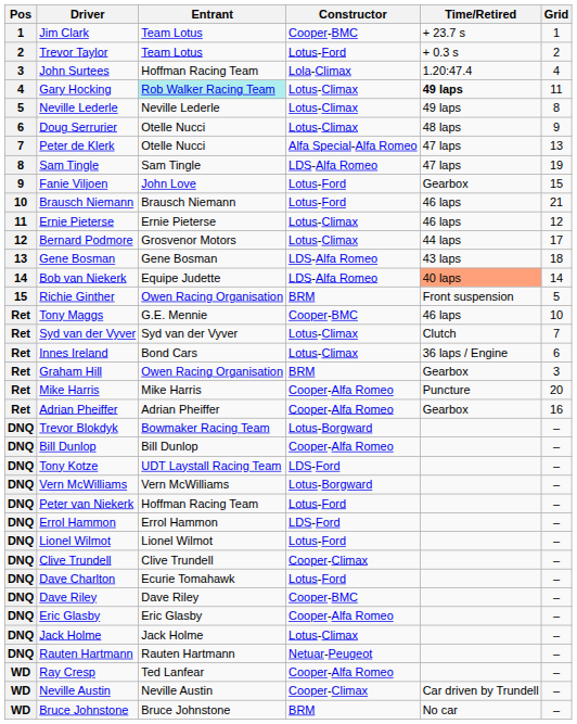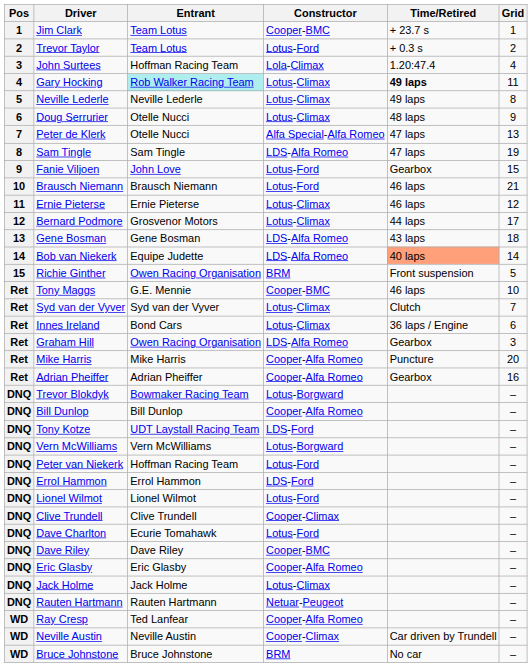 <table class="wikitable" style="font-size: 95%;">
 <tr>
 <th>Pos</th>
 <th>Driver</th>
 <th>Entrant</th>
 <th>Constructor</th>
 <th>Time/Retired</th>
 <th>Grid</th>
 </tr>
 <tr>
 <th>1</th>
 <td> <a href='#'>Jim Clark</a></td>
 <td><a href='#'>Team Lotus</a></td>
 <td><a href='#'>Cooper</a>-<a href='#'>BMC</a></td>
 <td>+ 23.7 s</td>
 <td style="text-align:center">1</td>
 </tr>
 <tr>
 <th>2</th>
 <td> <a href='#'>Trevor Taylor</a></td>
 <td><a href='#'>Team Lotus</a></td>
 <td><a href='#'>Lotus</a>-<a href='#'>Ford</a></td>
 <td>+ 0.3 s</td>
 <td style="text-align:center">2</td>
 </tr>
 <tr>
 <th>3</th>
 <td> <a href='#'>John Surtees</a></td>
 <td>Hoffman Racing Team</td>
 <td><a href='#'>Lola</a>-<a href='#'>Climax</a></td>
 <td>1.20:47.4</td>
 <td style="text-align:center">4</td>
 </tr>
 <tr>
 <th>4</th>
 <td> <a href='#'>Gary Hocking</a></td>
 <td style="background: paleturquoise;"><a href='#'>Rob Walker Racing Team</a></td>
 <td><a href='#'>Lotus</a>-<a href='#'>Climax</a></td>
 <td><strong>49 laps</strong></td>
 <td style="text-align:center">11</td>
 </tr>
 <tr>
 <th>5</th>
 <td> <a href='#'>Neville Lederle</a></td>
 <td>Neville Lederle</td>
 <td><a href='#'>Lotus</a>-<a href='#'>Climax</a></td>
 <td>49 laps</td>
 <td style="text-align:center">8</td>
 </tr>
 <tr>
 <th>6</th>
 <td> <a href='#'>Doug Serrurier</a></td>
 <td>Otelle Nucci</td>
 <td><a href='#'>Lotus</a>-<a href='#'>Climax</a></td>
 <td>48 laps</td>
 <td style="text-align:center">9</td>
 </tr>
 <tr>
 <th>7</th>
 <td> <a href='#'>Peter de Klerk</a></td>
 <td>Otelle Nucci</td>
 <td><a href='#'>Alfa Special</a>-<a href='#'>Alfa Romeo</a></td>
 <td>47 laps</td>
 <td style="text-align:center">13</td>
 </tr>
 <tr>
 <th>8</th>
 <td> <a href='#'>Sam Tingle</a></td>
 <td>Sam Tingle</td>
 <td><a href='#'>LDS</a>-<a href='#'>Alfa Romeo</a></td>
 <td>47 laps</td>
 <td style="text-align:center">19</td>
 </tr>
 <tr>
 <th>9</th>
 <td> <a href='#'>Fanie Viljoen</a></td>
 <td><a href='#'>John Love</a></td>
 <td><a href='#'>Lotus</a>-<a href='#'>Ford</a></td>
 <td>Gearbox</td>
 <td style="text-align:center">15</td>
 </tr>
 <tr>
 <th>10</th>
 <td> <a href='#'>Brausch Niemann</a></td>
 <td>Brausch Niemann</td>
 <td><a href='#'>Lotus</a>-<a href='#'>Ford</a></td>
 <td>46 laps</td>
 <td style="text-align:center">21</td>
 </tr>
 <tr>
 <th>11</th>
 <td> <a href='#'>Ernie Pieterse</a></td>
 <td>Ernie Pieterse</td>
 <td><a href='#'>Lotus</a>-<a href='#'>Climax</a></td>
 <td>46 laps</td>
 <td style="text-align:center">12</td>
 </tr>
 <tr>
 <th>12</th>
 <td> <a href='#'>Bernard Podmore</a></td>
 <td>Grosvenor Motors</td>
 <td><a href='#'>Lotus</a>-<a href='#'>Climax</a></td>
 <td>44 laps</td>
 <td style="text-align:center">17</td>
 </tr>
 <tr>
 <th>13</th>
 <td> <a href='#'>Gene Bosman</a></td>
 <td>Gene Bosman</td>
 <td><a href='#'>LDS</a>-<a href='#'>Alfa Romeo</a></td>
 <td>43 laps</td>
 <td style="text-align:center">18</td>
 </tr>
 <tr>
 <th>14</th>
 <td> <a href='#'>Bob van Niekerk</a></td>
 <td>Equipe Judette</td>
 <td><a href='#'>LDS</a>-<a href='#'>Alfa Romeo</a></td>
 <td style="background: lightsalmon;">40 laps</td>
 <td style="text-align:center">14</td>
 </tr>
 <tr>
 <th>15</th>
 <td> <a href='#'>Richie Ginther</a></td>
 <td><a href='#'>Owen Racing Organisation</a></td>
 <td><a href='#'>BRM</a></td>
 <td>Front suspension</td>
 <td style="text-align:center">5</td>
 </tr>
 <tr>
 <th>Ret</th>
 <td> <a href='#'>Tony Maggs</a></td>
 <td>G.E. Mennie</td>
 <td><a href='#'>Cooper</a>-<a href='#'>BMC</a></td>
 <td>46 laps</td>
 <td style="text-align:center">10</td>
 </tr>
 <tr>
 <th>Ret</th>
 <td> <a href='#'>Syd van der Vyver</a></td>
 <td>Syd van der Vyver</td>
 <td><a href='#'>Lotus</a>-<a href='#'>Climax</a></td>
 <td>Clutch</td>
 <td style="text-align:center">7</td>
 </tr>
 <tr>
 <th>Ret</th>
 <td> <a href='#'>Innes Ireland</a></td>
 <td>Bond Cars</td>
 <td><a href='#'>Lotus</a>-<a href='#'>Climax</a></td>
 <td>36 laps / Engine</td>
 <td style="text-align:center">6</td>
 </tr>
 <tr>
 <th>Ret</th>
 <td> <a href='#'>Graham Hill</a></td>
 <td><a href='#'>Owen Racing Organisation</a></td>
-<td><a href='#'>BRM</a></td>
+<td><a href='#'>LDS</a>-<a href='#'>Alfa Romeo</a></td>
 <td>Gearbox</td>
 <td style="text-align:center">3</td>
 </tr>
 <tr>
 <th>Ret</th>
 <td> <a href='#'>Mike Harris</a></td>
 <td>Mike Harris</td>
 <td><a href='#'>Cooper</a>-<a href='#'>Alfa Romeo</a></td>
 <td>Puncture</td>
 <td style="text-align:center">20</td>
 </tr>
 <tr>
 <th>Ret</th>
 <td> <a href='#'>Adrian Pheiffer</a></td>
 <td>Adrian Pheiffer</td>
 <td><a href='#'>Cooper</a>-<a href='#'>Alfa Romeo</a></td>
 <td>Gearbox</td>
 <td style="text-align:center">16</td>
 </tr>
 <tr>
 <th>DNQ</th>
 <td> <a href='#'>Trevor Blokdyk</a></td>
 <td><a href='#'>Bowmaker Racing Team</a></td>
 <td><a href='#'>Lotus</a>-<a href='#'>Borgward</a></td>
 <td></td>
 <td style="text-align:center">–</td>
 </tr>
 <tr>
 <th>DNQ</th>
 <td> <a href='#'>Bill Dunlop</a></td>
 <td>Bill Dunlop</td>
 <td><a href='#'>Cooper</a>-<a href='#'>Alfa Romeo</a></td>
 <td></td>
 <td style="text-align:center">–</td>
 </tr>
 <tr>
 <th>DNQ</th>
 <td> <a href='#'>Tony Kotze</a></td>
 <td><a href='#'>UDT Laystall Racing Team</a></td>
 <td><a href='#'>LDS</a>-<a href='#'>Ford</a></td>
 <td></td>
 <td style="text-align:center">–</td>
 </tr>
 <tr>
 <th>DNQ</th>
 <td> <a href='#'>Vern McWilliams</a></td>
 <td>Vern McWilliams</td>
 <td><a href='#'>Lotus</a>-<a href='#'>Borgward</a></td>
 <td></td>
 <td style="text-align:center">–</td>
 </tr>
 <tr>
 <th>DNQ</th>
 <td> <a href='#'>Peter van Niekerk</a></td>
 <td>Hoffman Racing Team</td>
 <td><a href='#'>Lotus</a>-<a href='#'>Ford</a></td>
 <td></td>
 <td style="text-align:center">–</td>
 </tr>
 <tr>
 <th>DNQ</th>
 <td> <a href='#'>Errol Hammon</a></td>
 <td>Errol Hammon</td>
 <td><a href='#'>LDS</a>-<a href='#'>Ford</a></td>
 <td></td>
 <td style="text-align:center">–</td>
 </tr>
 <tr>
 <th>DNQ</th>
 <td> <a href='#'>Lionel Wilmot</a></td>
 <td>Lionel Wilmot</td>
 <td><a href='#'>Lotus</a>-<a href='#'>Ford</a></td>
 <td></td>
 <td style="text-align:center">–</td>
 </tr>
 <tr>
 <th>DNQ</th>
 <td> <a href='#'>Clive Trundell</a></td>
 <td>Clive Trundell</td>
 <td><a href='#'>Cooper</a>-<a href='#'>Climax</a></td>
 <td></td>
 <td style="text-align:center">–</td>
 </tr>
 <tr>
 <th>DNQ</th>
 <td> <a href='#'>Dave Charlton</a></td>
 <td>Ecurie Tomahawk</td>
 <td><a href='#'>Lotus</a>-<a href='#'>Ford</a></td>
 <td></td>
 <td style="text-align:center">–</td>
 </tr>
 <tr>
 <th>DNQ</th>
 <td> <a href='#'>Dave Riley</a></td>
 <td>Dave Riley</td>
 <td><a href='#'>Cooper</a>-<a href='#'>BMC</a></td>
 <td></td>
 <td style="text-align:center">–</td>
 </tr>
 <tr>
 <th>DNQ</th>
 <td> <a href='#'>Eric Glasby</a></td>
 <td>Eric Glasby</td>
 <td><a href='#'>Cooper</a>-<a href='#'>Alfa Romeo</a></td>
 <td></td>
 <td style="text-align:center">–</td>
 </tr>
 <tr>
 <th>DNQ</th>
 <td> <a href='#'>Jack Holme</a></td>
 <td>Jack Holme</td>
 <td><a href='#'>Lotus</a>-<a href='#'>Climax</a></td>
 <td></td>
 <td style="text-align:center">–</td>
 </tr>
 <tr>
 <th>DNQ</th>
 <td> <a href='#'>Rauten Hartmann</a></td>
 <td>Rauten Hartmann</td>
 <td><a href='#'>Netuar</a>-<a href='#'>Peugeot</a></td>
 <td></td>
 <td style="text-align:center">–</td>
 </tr>
 <tr>
 <th>WD</th>
 <td> <a href='#'>Ray Cresp</a></td>
 <td>Ted Lanfear</td>
 <td><a href='#'>Cooper</a>-<a href='#'>Alfa Romeo</a></td>
 <td></td>
 <td style="text-align:center">–</td>
 </tr>
 <tr>
 <th>WD</th>
 <td> <a href='#'>Neville Austin</a></td>
 <td>Neville Austin</td>
 <td><a href='#'>Cooper</a>-<a href='#'>Climax</a></td>
 <td>Car driven by Trundell</td>
 <td style="text-align:center">–</td>
 </tr>
 <tr>
 <th>WD</th>
 <td> <a href='#'>Bruce Johnstone</a></td>
 <td>Bruce Johnstone</td>
 <td><a href='#'>BRM</a></td>
 <td>No car</td>
 <td style="text-align:center">–</td>
 </tr>
 </table>
